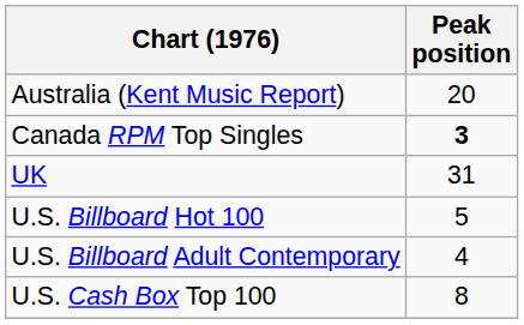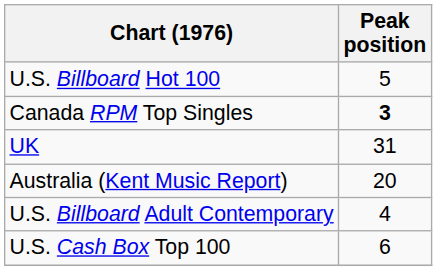 <table class="wikitable sortable">
 <tr>
 <th>Chart (1976)</th>
 <th>Peak<br>position</th>
 </tr>
 <tr>
-<td>Australia (<a href='#'>Kent Music Report</a>)</td>
-<td align="center">20</td>
+<td>U.S. <em><a href='#'>Billboard</a></em> <a href='#'>Hot 100</a></td>
+<td style="text-align:center;">5</td>
 </tr>
 <tr>
 <td>Canada <em><a href='#'>RPM</a></em> Top Singles</td>
 <td style="text-align:center;"><strong>3</strong></td>
 </tr>
 <tr>
 <td><a href='#'>UK</a></td>
 <td style="text-align:center;">31</td>
 </tr>
 <tr>
-<td>U.S. <em><a href='#'>Billboard</a></em> <a href='#'>Hot 100</a></td>
-<td style="text-align:center;">5</td>
+<td>Australia (<a href='#'>Kent Music Report</a>)</td>
+<td align="center">20</td>
 </tr>
 <tr>
 <td>U.S. <em><a href='#'>Billboard</a></em> <a href='#'>Adult Contemporary</a></td>
 <td style="text-align:center;">4</td>
 </tr>
 <tr>
 <td>U.S. <a href='#'><em>Cash Box</em></a> Top 100</td>
-<td align="center">8</td>
+<td align="center">6</td>
 </tr>
 <tr>
 </tr>
 </table>
